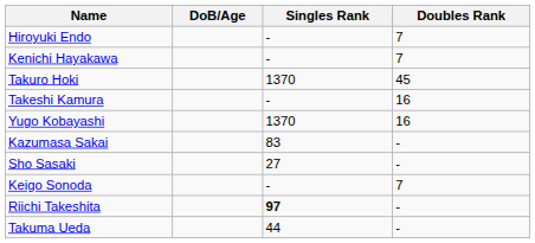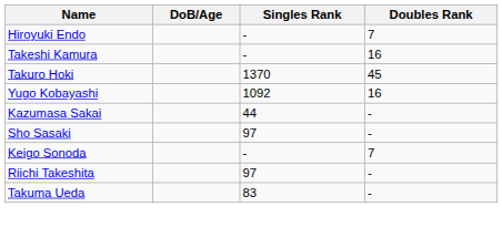 <table class="wikitable"  style="width:600px; font-size:95%;">
 <tr>
 <th align="left">Name</th>
 <th align="left">DoB/Age</th>
 <th align="left">Singles Rank</th>
 <th align="left">Doubles Rank</th>
 </tr>
 <tr>
 <td><a href='#'>Hiroyuki Endo</a></td>
 <td></td>
 <td>-</td>
 <td>7</td>
 </tr>
 <tr>
-<td><a href='#'>Kenichi Hayakawa</a></td>
+<td><a href='#'>Takeshi Kamura</a></td>
 <td></td>
 <td>-</td>
-<td>7</td>
+<td>16</td>
 </tr>
 <tr>
 <td><a href='#'>Takuro Hoki</a></td>
 <td></td>
 <td>1370</td>
 <td>45</td>
 </tr>
 <tr>
-<td><a href='#'>Takeshi Kamura</a></td>
-<td></td>
-<td>-</td>
-<td>16</td>
-</tr>
-<tr>
 <td><a href='#'>Yugo Kobayashi</a></td>
 <td></td>
-<td>1370</td>
+<td>1092</td>
 <td>16</td>
 </tr>
 <tr>
 <td><a href='#'>Kazumasa Sakai</a></td>
 <td></td>
-<td>83</td>
+<td>44</td>
 <td>-</td>
 </tr>
 <tr>
 <td><a href='#'>Sho Sasaki</a></td>
 <td></td>
-<td>27</td>
+<td>97</td>
 <td>-</td>
 </tr>
 <tr>
 <td><a href='#'>Keigo Sonoda</a></td>
 <td></td>
 <td>-</td>
 <td>7</td>
 </tr>
 <tr>
 <td><a href='#'>Riichi Takeshita</a></td>
 <td></td>
-<td><strong>97</strong></td>
+<td>97</td>
 <td>-</td>
 </tr>
 <tr>
 <td><a href='#'>Takuma Ueda</a></td>
 <td></td>
-<td>44</td>
+<td>83</td>
 <td>-</td>
 </tr>
 </table>
